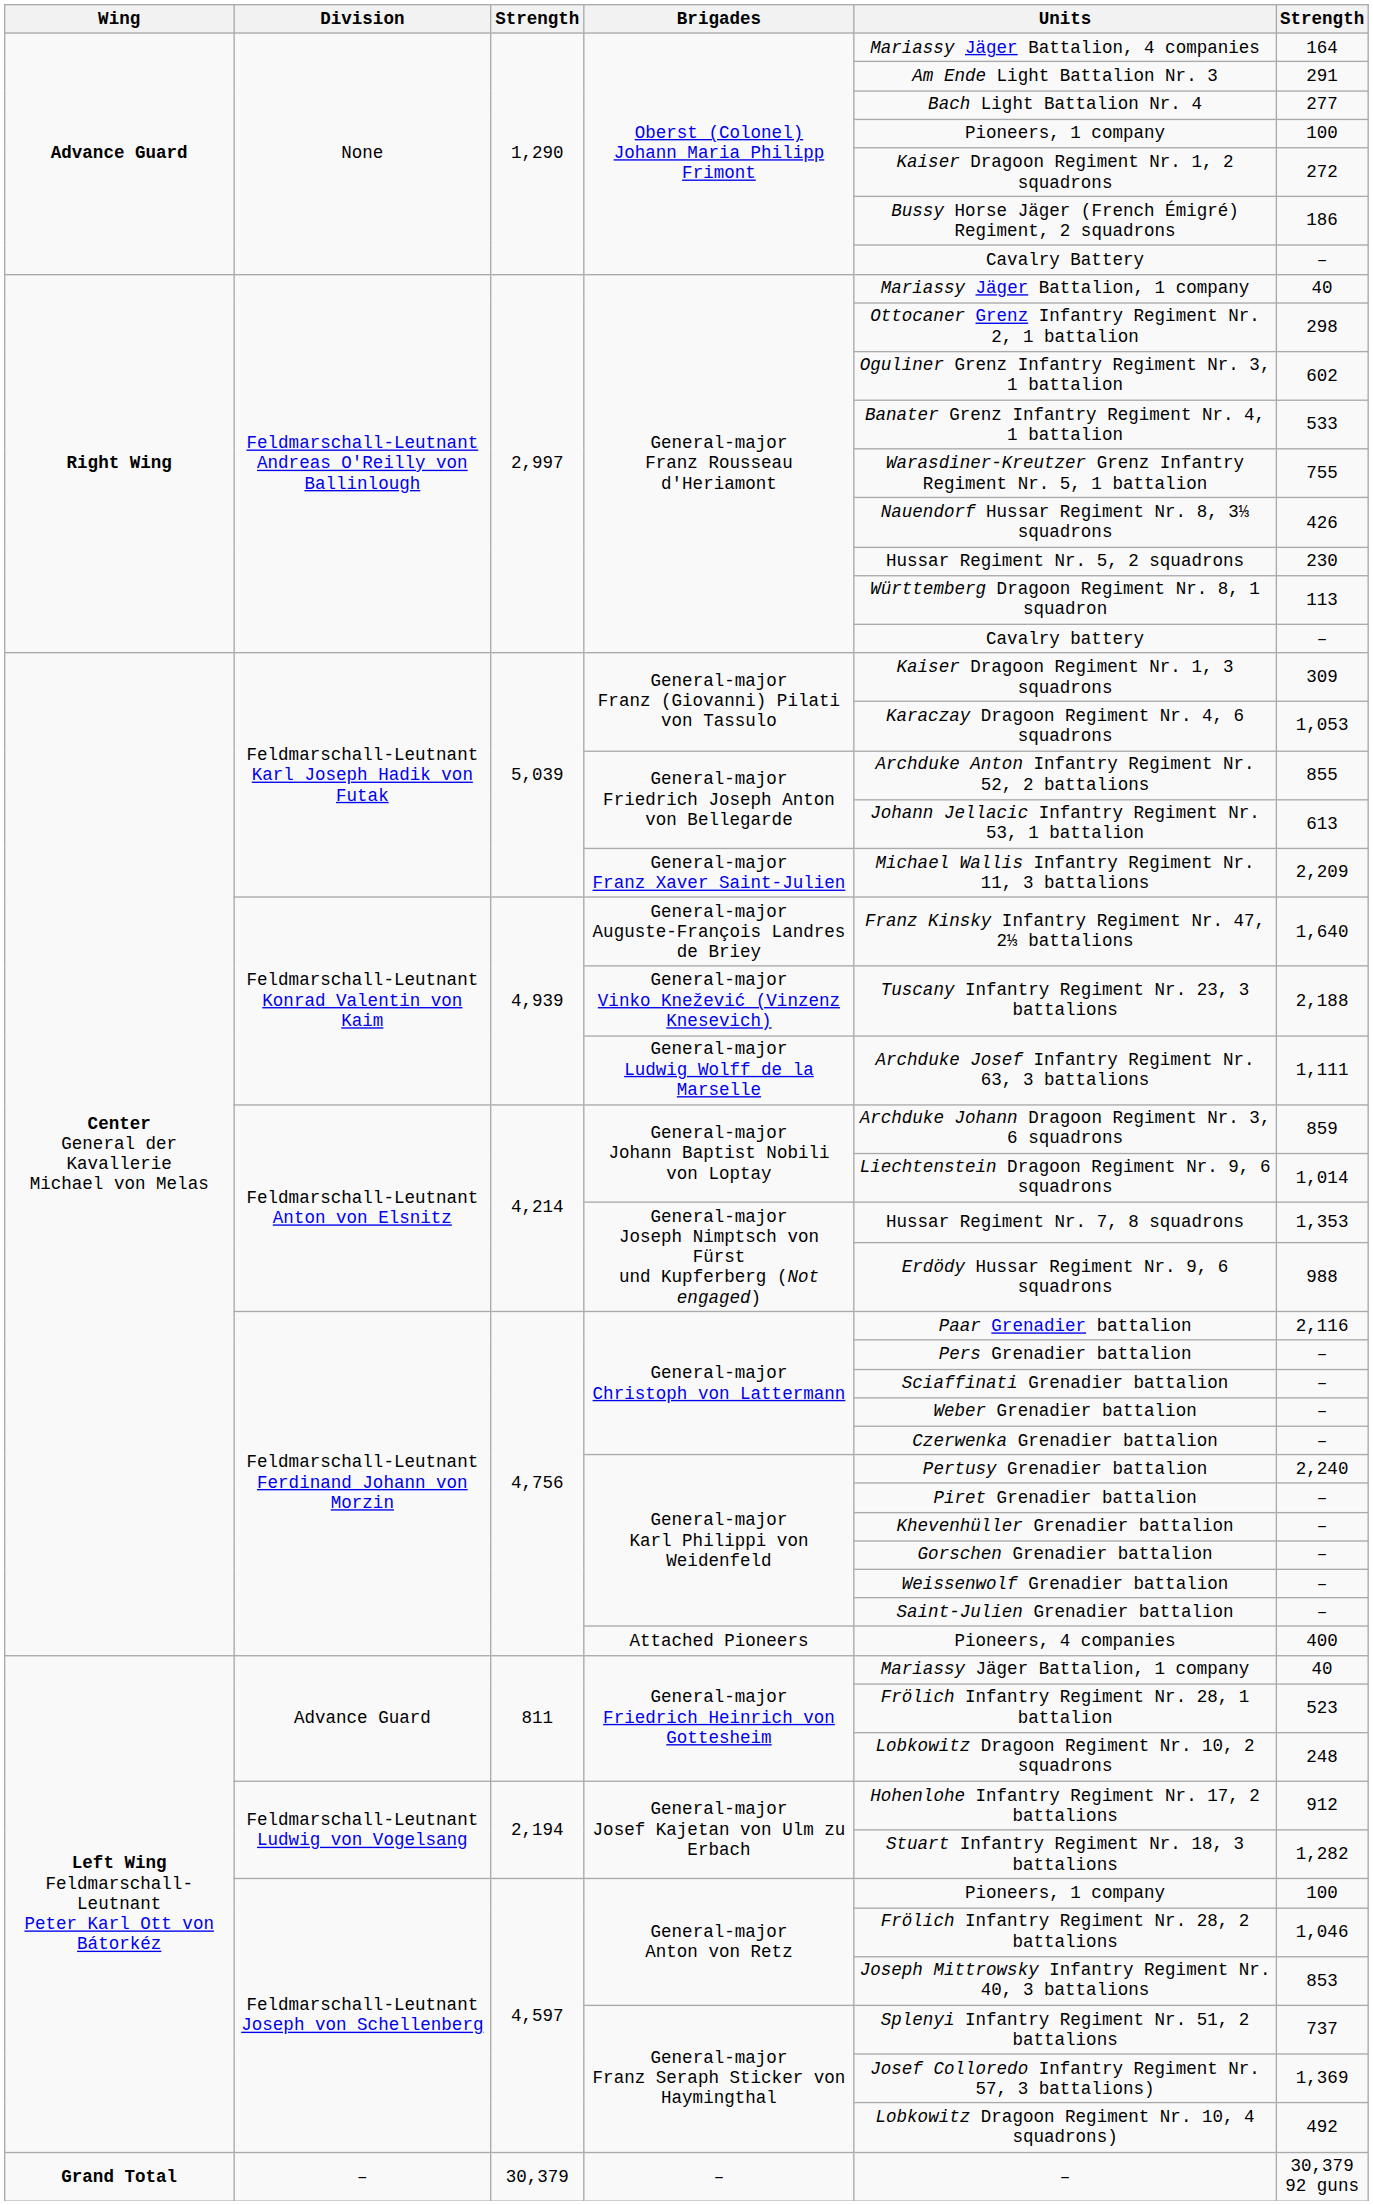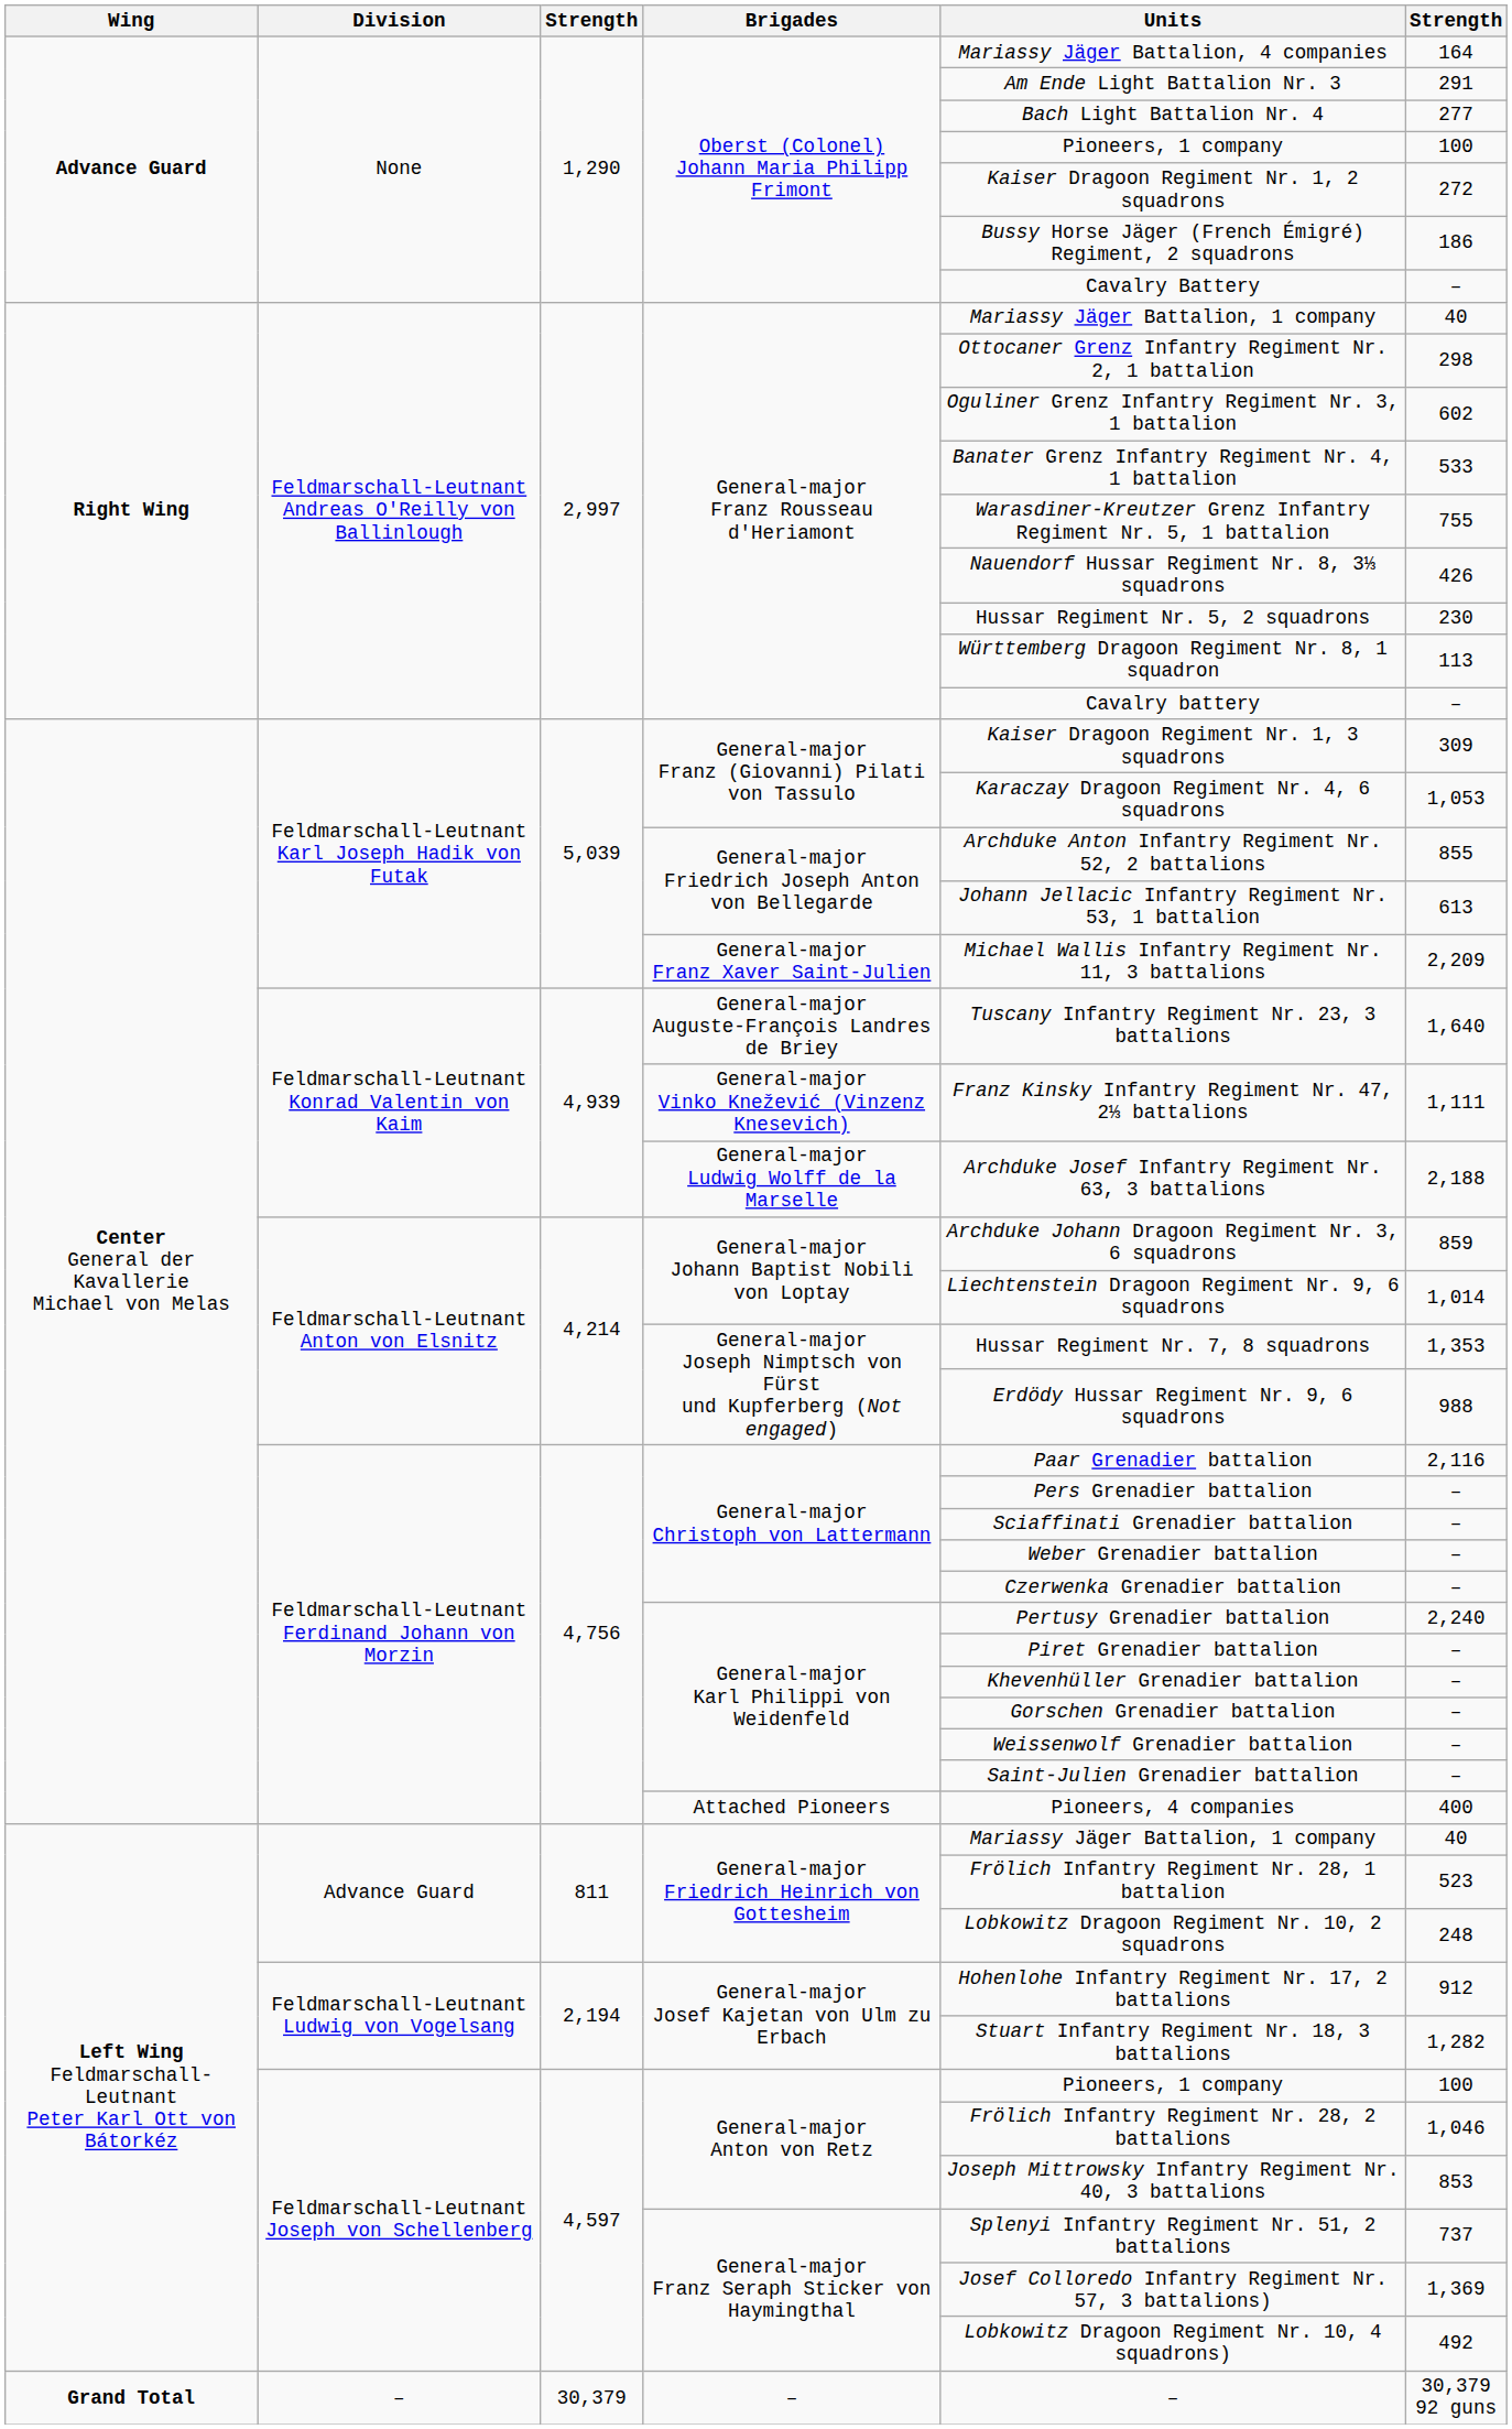 <table class="wikitable" style="text-align:center; width:80%;">
 <tr>
 <th>Wing</th>
 <th>Division</th>
 <th>Strength</th>
 <th>Brigades</th>
 <th>Units</th>
 <th>Strength</th>
 </tr>
 <tr>
 <td ROWSPAN=7><strong>Advance Guard</strong></td>
 <td ROWSPAN=7>None</td>
 <td ROWSPAN=7>1,290</td>
 <td ROWSPAN=7><a href='#'>Oberst (Colonel)</a><br><a href='#'>Johann Maria Philipp Frimont</a></td>
 <td><em>Mariassy</em> <a href='#'>Jäger</a> Battalion, 4 companies</td>
 <td>164</td>
 </tr>
 <tr>
 <td><em>Am Ende</em> Light Battalion Nr. 3</td>
 <td>291</td>
 </tr>
 <tr>
 <td><em>Bach</em> Light Battalion Nr. 4</td>
 <td>277</td>
 </tr>
 <tr>
 <td>Pioneers, 1 company</td>
 <td>100</td>
 </tr>
 <tr>
 <td><em>Kaiser</em> Dragoon Regiment Nr. 1, 2 squadrons</td>
 <td>272</td>
 </tr>
 <tr>
 <td><em>Bussy</em> Horse Jäger (French Émigré) Regiment, 2 squadrons</td>
 <td>186</td>
 </tr>
 <tr>
 <td>Cavalry Battery</td>
 <td>–</td>
 </tr>
 <tr>
 <td ROWSPAN=9><strong>Right Wing</strong></td>
 <td ROWSPAN=9><a href='#'>Feldmarschall-Leutnant</a><br><a href='#'>Andreas O'Reilly von Ballinlough</a></td>
 <td ROWSPAN=9>2,997</td>
 <td ROWSPAN=9>General-major<br>Franz Rousseau d'Heriamont</td>
 <td><em>Mariassy</em> <a href='#'>Jäger</a> Battalion, 1 company</td>
 <td>40</td>
 </tr>
 <tr>
 <td><em>Ottocaner</em> <a href='#'>Grenz</a> Infantry Regiment Nr. 2, 1 battalion</td>
 <td>298</td>
 </tr>
 <tr>
 <td><em>Oguliner</em> Grenz Infantry Regiment Nr. 3, 1 battalion</td>
 <td>602</td>
 </tr>
 <tr>
 <td><em>Banater</em> Grenz Infantry Regiment Nr. 4, 1 battalion</td>
 <td>533</td>
 </tr>
 <tr>
 <td><em>Warasdiner-Kreutzer</em> Grenz Infantry Regiment Nr. 5, 1 battalion</td>
 <td>755</td>
 </tr>
 <tr>
 <td><em>Nauendorf</em> Hussar Regiment Nr. 8, 3⅓ squadrons</td>
 <td>426</td>
 </tr>
 <tr>
 <td>Hussar Regiment Nr. 5, 2 squadrons</td>
 <td>230</td>
 </tr>
 <tr>
 <td><em>Württemberg</em> Dragoon Regiment Nr. 8, 1 squadron</td>
 <td>113</td>
 </tr>
 <tr>
 <td>Cavalry battery</td>
 <td>–</td>
 </tr>
 <tr>
 <td ROWSPAN=24><strong>Center</strong><br>General der Kavallerie<br>Michael von Melas</td>
 <td ROWSPAN=5>Feldmarschall-Leutnant<br><a href='#'>Karl Joseph Hadik von Futak</a></td>
 <td ROWSPAN=5>5,039</td>
 <td ROWSPAN=2>General-major<br>Franz (Giovanni) Pilati von Tassulo</td>
 <td><em>Kaiser</em> Dragoon Regiment Nr. 1, 3 squadrons</td>
 <td>309</td>
 </tr>
 <tr>
 <td><em>Karaczay</em> Dragoon Regiment Nr. 4, 6 squadrons</td>
 <td>1,053</td>
 </tr>
 <tr>
 <td ROWSPAN=2>General-major<br>Friedrich Joseph Anton von Bellegarde</td>
 <td><em>Archduke Anton</em> Infantry Regiment Nr. 52, 2 battalions</td>
 <td>855</td>
 </tr>
 <tr>
 <td><em>Johann Jellacic</em> Infantry Regiment Nr. 53, 1 battalion</td>
 <td>613</td>
 </tr>
 <tr>
 <td ROWSPAN=1>General-major<br><a href='#'>Franz Xaver Saint-Julien</a></td>
 <td><em>Michael Wallis</em> Infantry Regiment Nr. 11, 3 battalions</td>
 <td>2,209</td>
 </tr>
 <tr>
 <td ROWSPAN=3>Feldmarschall-Leutnant<br><a href='#'>Konrad Valentin von Kaim</a></td>
 <td ROWSPAN=3>4,939</td>
 <td ROWSPAN=1>General-major<br>Auguste-François Landres de Briey</td>
-<td><em>Franz Kinsky</em> Infantry Regiment Nr. 47, 2⅓ battalions</td>
+<td><em>Tuscany</em> Infantry Regiment Nr. 23, 3 battalions</td>
 <td>1,640</td>
 </tr>
 <tr>
 <td ROWSPAN=1>General-major<br><a href='#'>Vinko Knežević (Vinzenz Knesevich)</a></td>
-<td><em>Tuscany</em> Infantry Regiment Nr. 23, 3 battalions</td>
-<td>2,188</td>
+<td><em>Franz Kinsky</em> Infantry Regiment Nr. 47, 2⅓ battalions</td>
+<td>1,111</td>
 </tr>
 <tr>
 <td ROWSPAN=1>General-major<br><a href='#'>Ludwig Wolff de la Marselle</a></td>
 <td><em>Archduke Josef</em> Infantry Regiment Nr. 63, 3 battalions</td>
-<td>1,111</td>
+<td>2,188</td>
 </tr>
 <tr>
 <td ROWSPAN=4>Feldmarschall-Leutnant<br><a href='#'>Anton von Elsnitz</a></td>
 <td ROWSPAN=4>4,214</td>
 <td ROWSPAN=2>General-major<br>Johann Baptist Nobili von Loptay</td>
 <td><em>Archduke Johann</em> Dragoon Regiment Nr. 3, 6 squadrons</td>
 <td>859</td>
 </tr>
 <tr>
 <td><em>Liechtenstein</em> Dragoon Regiment Nr. 9, 6 squadrons</td>
 <td>1,014</td>
 </tr>
 <tr>
 <td ROWSPAN=2>General-major<br>Joseph Nimptsch von Fürst<br>und Kupferberg (<em>Not engaged</em>)</td>
 <td>Hussar Regiment Nr. 7, 8 squadrons</td>
 <td>1,353</td>
 </tr>
 <tr>
 <td><em>Erdödy</em> Hussar Regiment Nr. 9, 6 squadrons</td>
 <td>988</td>
 </tr>
 <tr>
 <td ROWSPAN=12>Feldmarschall-Leutnant<br><a href='#'>Ferdinand Johann von Morzin</a></td>
 <td ROWSPAN=12>4,756</td>
 <td ROWSPAN=5>General-major<br><a href='#'>Christoph von Lattermann</a></td>
 <td><em>Paar</em> <a href='#'>Grenadier</a> battalion</td>
 <td>2,116</td>
 </tr>
 <tr>
 <td><em>Pers</em> Grenadier battalion</td>
 <td>–</td>
 </tr>
 <tr>
 <td><em>Sciaffinati</em> Grenadier battalion</td>
 <td>–</td>
 </tr>
 <tr>
 <td><em>Weber</em> Grenadier battalion</td>
 <td>–</td>
 </tr>
 <tr>
 <td><em>Czerwenka</em> Grenadier battalion</td>
 <td>–</td>
 </tr>
 <tr>
 <td ROWSPAN=6>General-major<br>Karl Philippi von Weidenfeld</td>
 <td><em>Pertusy</em> Grenadier battalion</td>
 <td>2,240</td>
 </tr>
 <tr>
 <td><em>Piret</em> Grenadier battalion</td>
 <td>–</td>
 </tr>
 <tr>
 <td><em>Khevenhüller</em> Grenadier battalion</td>
 <td>–</td>
 </tr>
 <tr>
 <td><em>Gorschen</em> Grenadier battalion</td>
 <td>–</td>
 </tr>
 <tr>
 <td><em>Weissenwolf</em> Grenadier battalion</td>
 <td>–</td>
 </tr>
 <tr>
 <td><em>Saint-Julien</em> Grenadier battalion</td>
 <td>–</td>
 </tr>
 <tr>
 <td ROWSPAN=1>Attached Pioneers</td>
 <td>Pioneers, 4 companies</td>
 <td>400</td>
 </tr>
 <tr>
 <td ROWSPAN=11><strong>Left Wing</strong><br>Feldmarschall-Leutnant<br><a href='#'>Peter Karl Ott von Bátorkéz</a></td>
 <td ROWSPAN=3>Advance Guard</td>
 <td ROWSPAN=3>811</td>
 <td ROWSPAN=3>General-major<br><a href='#'>Friedrich Heinrich von Gottesheim</a></td>
 <td><em>Mariassy</em> Jäger Battalion, 1 company</td>
 <td>40</td>
 </tr>
 <tr>
 <td><em>Frölich</em> Infantry Regiment Nr. 28, 1 battalion</td>
 <td>523</td>
 </tr>
 <tr>
 <td><em>Lobkowitz</em> Dragoon Regiment Nr. 10, 2 squadrons</td>
 <td>248</td>
 </tr>
 <tr>
 <td ROWSPAN=2>Feldmarschall-Leutnant<br><a href='#'>Ludwig von Vogelsang</a></td>
 <td ROWSPAN=2>2,194</td>
 <td ROWSPAN=2>General-major<br>Josef Kajetan von Ulm zu Erbach</td>
 <td><em>Hohenlohe</em> Infantry Regiment Nr. 17, 2 battalions</td>
 <td>912</td>
 </tr>
 <tr>
 <td><em>Stuart</em> Infantry Regiment Nr. 18, 3 battalions</td>
 <td>1,282</td>
 </tr>
 <tr>
 <td ROWSPAN=6>Feldmarschall-Leutnant<br><a href='#'>Joseph von Schellenberg</a></td>
 <td ROWSPAN=6>4,597</td>
 <td ROWSPAN=3>General-major<br>Anton von Retz</td>
 <td>Pioneers, 1 company</td>
 <td>100</td>
 </tr>
 <tr>
 <td><em>Frölich</em> Infantry Regiment Nr. 28, 2 battalions</td>
 <td>1,046</td>
 </tr>
 <tr>
 <td><em>Joseph Mittrowsky</em> Infantry Regiment Nr. 40, 3 battalions</td>
 <td>853</td>
 </tr>
 <tr>
 <td ROWSPAN=3>General-major<br>Franz Seraph Sticker von Haymingthal</td>
 <td><em>Splenyi</em> Infantry Regiment Nr. 51, 2 battalions</td>
 <td>737</td>
 </tr>
 <tr>
 <td><em>Josef Colloredo</em> Infantry Regiment Nr. 57, 3 battalions)</td>
 <td>1,369</td>
 </tr>
 <tr>
 <td><em>Lobkowitz</em> Dragoon Regiment Nr. 10, 4 squadrons)</td>
 <td>492</td>
 </tr>
 <tr>
 <td ROWSPAN=1><strong>Grand Total</strong></td>
 <td ROWSPAN=1>–</td>
 <td ROWSPAN=1>30,379</td>
 <td ROWSPAN=1>–</td>
 <td>–</td>
 <td>30,379<br>92 guns</td>
 </tr>
 </table>
